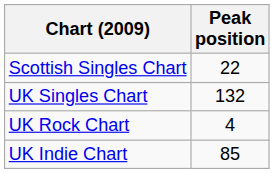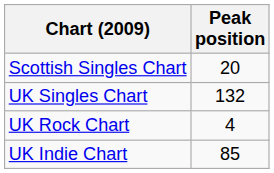 <table class="wikitable">
 <tr>
 <th align="left">Chart (2009)</th>
 <th align="left">Peak<br>position</th>
 </tr>
 <tr>
 <td align="left"><a href='#'>Scottish Singles Chart</a></td>
-<td align="center">22</td>
+<td align="center">20</td>
 </tr>
 <tr>
 <td align="left"><a href='#'>UK Singles Chart</a></td>
 <td align="center">132</td>
 </tr>
 <tr>
 <td align="left"><a href='#'>UK Rock Chart</a></td>
 <td align="center">4</td>
 </tr>
 <tr>
 <td align="left"><a href='#'>UK Indie Chart</a></td>
 <td align="center">85</td>
 </tr>
 </table>
